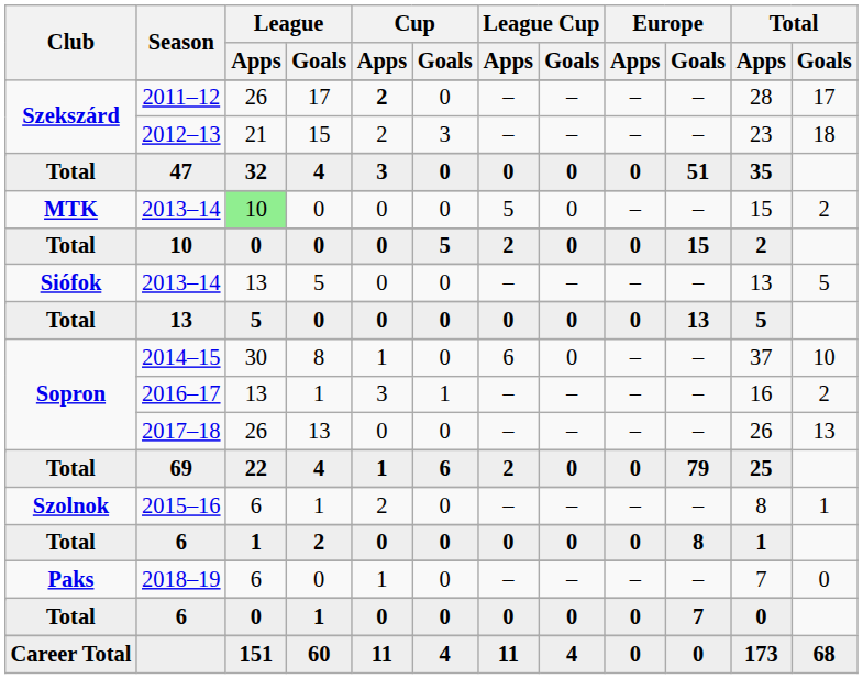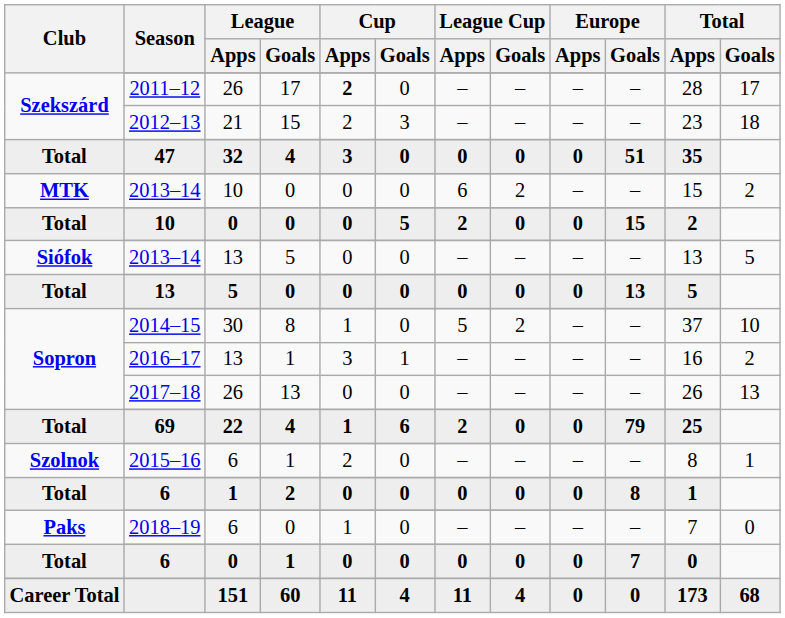 <table class="wikitable" style="font-size:90%; text-align: center;">
 <tr>
 <th rowspan="2">Club</th>
 <th rowspan="2">Season</th>
 <th colspan="2">League</th>
 <th colspan="2">Cup</th>
 <th colspan="2">League Cup</th>
 <th colspan="2">Europe</th>
 <th colspan="2">Total</th>
 </tr>
 <tr>
 <th>Apps</th>
 <th>Goals</th>
 <th>Apps</th>
 <th>Goals</th>
 <th>Apps</th>
 <th>Goals</th>
 <th>Apps</th>
 <th>Goals</th>
 <th>Apps</th>
 <th>Goals</th>
 </tr>
 <tr ||-||-||-|->
 <td rowspan="4" valign="center"><strong><a href='#'>Szekszárd</a></strong></td>
 </tr>
 <tr>
 <td><a href='#'>2011–12</a></td>
 <td>26</td>
 <td>17</td>
 <td><strong>2</strong></td>
 <td>0</td>
 <td>–</td>
 <td>–</td>
 <td>–</td>
 <td>–</td>
 <td>28</td>
 <td>17</td>
 </tr>
 <tr>
 <td><a href='#'>2012–13</a></td>
 <td>21</td>
 <td>15</td>
 <td>2</td>
 <td>3</td>
 <td>–</td>
 <td>–</td>
 <td>–</td>
 <td>–</td>
 <td>23</td>
 <td>18</td>
 </tr>
 <tr>
 </tr>
 <tr style="font-weight:bold; background-color:#eeeeee;">
 <td>Total</td>
 <td>47</td>
 <td>32</td>
 <td>4</td>
 <td>3</td>
 <td>0</td>
 <td>0</td>
 <td>0</td>
 <td>0</td>
 <td>51</td>
 <td>35</td>
 </tr>
 <tr>
 <td rowspan="3" valign="center"><strong><a href='#'>MTK</a></strong></td>
 </tr>
 <tr>
 <td><a href='#'>2013–14</a></td>
-<td style="background: lightgreen;">10</td>
+<td>10</td>
 <td>0</td>
 <td>0</td>
 <td>0</td>
-<td>5</td>
-<td>0</td>
+<td>6</td>
+<td>2</td>
 <td>–</td>
 <td>–</td>
 <td>15</td>
 <td>2</td>
 </tr>
 <tr>
 </tr>
 <tr style="font-weight:bold; background-color:#eeeeee;">
 <td>Total</td>
 <td>10</td>
 <td>0</td>
 <td>0</td>
 <td>0</td>
 <td>5</td>
 <td>2</td>
 <td>0</td>
 <td>0</td>
 <td>15</td>
 <td>2</td>
 </tr>
 <tr>
 <td rowspan="3" valign="center"><strong><a href='#'>Siófok</a></strong></td>
 </tr>
 <tr>
 <td><a href='#'>2013–14</a></td>
 <td>13</td>
 <td>5</td>
 <td>0</td>
 <td>0</td>
 <td>–</td>
 <td>–</td>
 <td>–</td>
 <td>–</td>
 <td>13</td>
 <td>5</td>
 </tr>
 <tr>
 </tr>
 <tr style="font-weight:bold; background-color:#eeeeee;">
 <td>Total</td>
 <td>13</td>
 <td>5</td>
 <td>0</td>
 <td>0</td>
 <td>0</td>
 <td>0</td>
 <td>0</td>
 <td>0</td>
 <td>13</td>
 <td>5</td>
 </tr>
 <tr>
 <td rowspan="5" valign="center"><strong><a href='#'>Sopron</a></strong></td>
 </tr>
 <tr>
 <td><a href='#'>2014–15</a></td>
 <td>30</td>
 <td>8</td>
 <td>1</td>
 <td>0</td>
-<td>6</td>
-<td>0</td>
+<td>5</td>
+<td>2</td>
 <td>–</td>
 <td>–</td>
 <td>37</td>
 <td>10</td>
 </tr>
 <tr>
 <td><a href='#'>2016–17</a></td>
 <td>13</td>
 <td>1</td>
 <td>3</td>
 <td>1</td>
 <td>–</td>
 <td>–</td>
 <td>–</td>
 <td>–</td>
 <td>16</td>
 <td>2</td>
 </tr>
 <tr>
 <td><a href='#'>2017–18</a></td>
 <td>26</td>
 <td>13</td>
 <td>0</td>
 <td>0</td>
 <td>–</td>
 <td>–</td>
 <td>–</td>
 <td>–</td>
 <td>26</td>
 <td>13</td>
 </tr>
 <tr>
 </tr>
 <tr style="font-weight:bold; background-color:#eeeeee;">
 <td>Total</td>
 <td>69</td>
 <td>22</td>
 <td>4</td>
 <td>1</td>
 <td>6</td>
 <td>2</td>
 <td>0</td>
 <td>0</td>
 <td>79</td>
 <td>25</td>
 </tr>
 <tr>
 <td rowspan="3" valign="center"><strong><a href='#'>Szolnok</a></strong></td>
 </tr>
 <tr>
 <td><a href='#'>2015–16</a></td>
 <td>6</td>
 <td>1</td>
 <td>2</td>
 <td>0</td>
 <td>–</td>
 <td>–</td>
 <td>–</td>
 <td>–</td>
 <td>8</td>
 <td>1</td>
 </tr>
 <tr>
 </tr>
 <tr style="font-weight:bold; background-color:#eeeeee;">
 <td>Total</td>
 <td>6</td>
 <td>1</td>
 <td>2</td>
 <td>0</td>
 <td>0</td>
 <td>0</td>
 <td>0</td>
 <td>0</td>
 <td>8</td>
 <td>1</td>
 </tr>
 <tr>
 <td rowspan="3" valign="center"><strong><a href='#'>Paks</a></strong></td>
 </tr>
 <tr>
 <td><a href='#'>2018–19</a></td>
 <td>6</td>
 <td>0</td>
 <td>1</td>
 <td>0</td>
 <td>–</td>
 <td>–</td>
 <td>–</td>
 <td>–</td>
 <td>7</td>
 <td>0</td>
 </tr>
 <tr>
 </tr>
 <tr style="font-weight:bold; background-color:#eeeeee;">
 <td>Total</td>
 <td>6</td>
 <td>0</td>
 <td>1</td>
 <td>0</td>
 <td>0</td>
 <td>0</td>
 <td>0</td>
 <td>0</td>
 <td>7</td>
 <td>0</td>
 </tr>
 <tr>
 </tr>
 <tr style="font-weight:bold; background-color:#eeeeee;">
 <td rowspan="2" valign="top"><strong>Career Total</strong></td>
 <td></td>
 <td><strong>151</strong></td>
 <td><strong>60</strong></td>
 <td><strong>11</strong></td>
 <td><strong>4</strong></td>
 <td><strong>11</strong></td>
 <td><strong>4</strong></td>
 <td><strong>0</strong></td>
 <td><strong>0</strong></td>
 <td><strong>173</strong></td>
 <td><strong>68</strong></td>
 </tr>
 </table>
